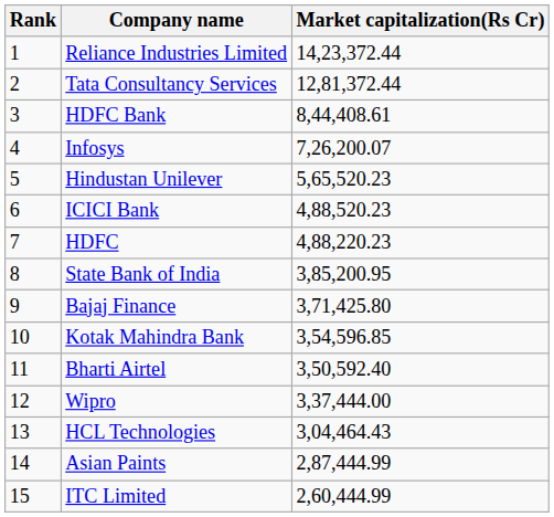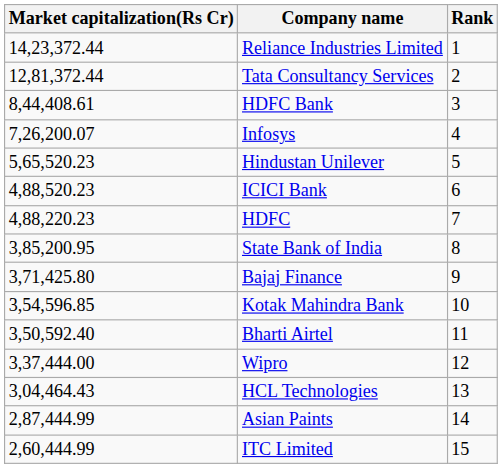 <table class="wikitable">
 <tr>
+<th>Market capitalization(Rs Cr)</th>
+<th>Company name</th>
 <th>Rank</th>
-<th>Company name</th>
-<th>Market capitalization(Rs Cr)</th>
 </tr>
 <tr>
+<td>14,23,372.44</td>
+<td><a href='#'>Reliance Industries Limited</a></td>
 <td>1</td>
-<td><a href='#'>Reliance Industries Limited</a></td>
-<td>14,23,372.44</td>
 </tr>
 <tr>
+<td>12,81,372.44</td>
+<td><a href='#'>Tata Consultancy Services</a></td>
 <td>2</td>
-<td><a href='#'>Tata Consultancy Services</a></td>
-<td>12,81,372.44</td>
 </tr>
 <tr>
+<td>8,44,408.61</td>
+<td><a href='#'>HDFC Bank</a></td>
 <td>3</td>
-<td><a href='#'>HDFC Bank</a></td>
-<td>8,44,408.61</td>
 </tr>
 <tr>
+<td>7,26,200.07</td>
+<td><a href='#'>Infosys</a></td>
 <td>4</td>
-<td><a href='#'>Infosys</a></td>
-<td>7,26,200.07</td>
 </tr>
 <tr>
+<td>5,65,520.23</td>
+<td><a href='#'>Hindustan Unilever</a></td>
 <td>5</td>
-<td><a href='#'>Hindustan Unilever</a></td>
-<td>5,65,520.23</td>
 </tr>
 <tr>
+<td>4,88,520.23</td>
+<td><a href='#'>ICICI Bank</a></td>
 <td>6</td>
-<td><a href='#'>ICICI Bank</a></td>
-<td>4,88,520.23</td>
 </tr>
 <tr>
+<td>4,88,220.23</td>
+<td><a href='#'>HDFC</a></td>
 <td>7</td>
-<td><a href='#'>HDFC</a></td>
-<td>4,88,220.23</td>
 </tr>
 <tr>
+<td>3,85,200.95</td>
+<td><a href='#'>State Bank of India</a></td>
 <td>8</td>
-<td><a href='#'>State Bank of India</a></td>
-<td>3,85,200.95</td>
 </tr>
 <tr>
+<td>3,71,425.80</td>
+<td><a href='#'>Bajaj Finance</a></td>
 <td>9</td>
-<td><a href='#'>Bajaj Finance</a></td>
-<td>3,71,425.80</td>
 </tr>
 <tr>
+<td>3,54,596.85</td>
+<td><a href='#'>Kotak Mahindra Bank</a></td>
 <td>10</td>
-<td><a href='#'>Kotak Mahindra Bank</a></td>
-<td>3,54,596.85</td>
 </tr>
 <tr>
+<td>3,50,592.40</td>
+<td><a href='#'>Bharti Airtel</a></td>
 <td>11</td>
-<td><a href='#'>Bharti Airtel</a></td>
-<td>3,50,592.40</td>
 </tr>
 <tr>
+<td>3,37,444.00</td>
+<td><a href='#'>Wipro</a></td>
 <td>12</td>
-<td><a href='#'>Wipro</a></td>
-<td>3,37,444.00</td>
 </tr>
 <tr>
+<td>3,04,464.43</td>
+<td><a href='#'>HCL Technologies</a></td>
 <td>13</td>
-<td><a href='#'>HCL Technologies</a></td>
-<td>3,04,464.43</td>
 </tr>
 <tr>
+<td>2,87,444.99</td>
+<td><a href='#'>Asian Paints</a></td>
 <td>14</td>
-<td><a href='#'>Asian Paints</a></td>
-<td>2,87,444.99</td>
 </tr>
 <tr>
+<td>2,60,444.99</td>
+<td><a href='#'>ITC Limited</a></td>
 <td>15</td>
-<td><a href='#'>ITC Limited</a></td>
-<td>2,60,444.99</td>
 </tr>
 </table>
